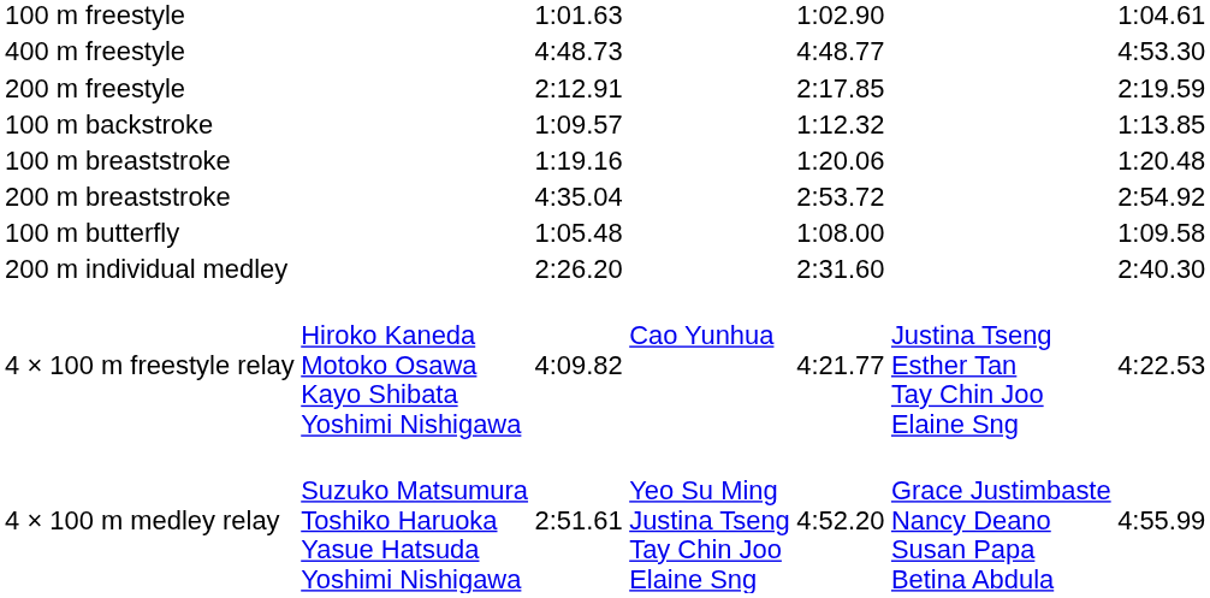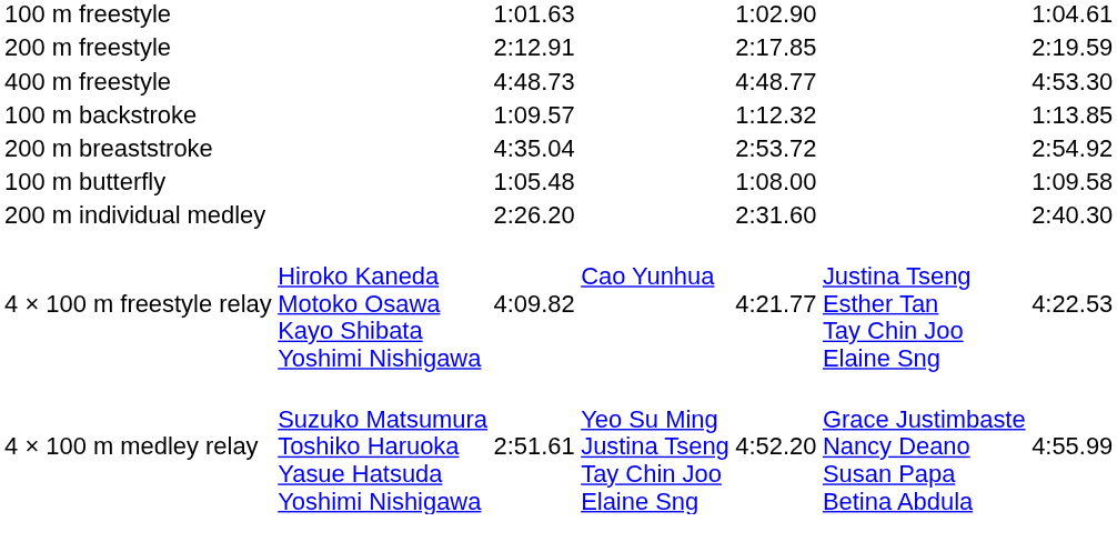 <table>
 <tr>
 <td>100 m freestyle<br></td>
 <td></td>
 <td>1:01.63</td>
 <td></td>
 <td>1:02.90</td>
 <td></td>
 <td>1:04.61</td>
 </tr>
 <tr>
+<td>200 m freestyle<br></td>
+<td></td>
+<td>2:12.91<br></td>
+<td></td>
+<td>2:17.85</td>
+<td></td>
+<td>2:19.59</td>
+</tr>
+<tr>
 <td>400 m freestyle<br></td>
 <td></td>
 <td>4:48.73<br></td>
 <td></td>
 <td>4:48.77</td>
 <td></td>
 <td>4:53.30</td>
 </tr>
 <tr>
-<td>200 m freestyle<br></td>
-<td></td>
-<td>2:12.91<br></td>
-<td></td>
-<td>2:17.85</td>
-<td></td>
-<td>2:19.59</td>
-</tr>
-<tr>
 <td>100 m backstroke<br></td>
 <td></td>
 <td>1:09.57</td>
 <td></td>
 <td>1:12.32</td>
 <td></td>
 <td>1:13.85</td>
-</tr>
-<tr>
-<td>100 m breaststroke<br></td>
-<td></td>
-<td>1:19.16</td>
-<td></td>
-<td>1:20.06</td>
-<td></td>
-<td>1:20.48</td>
 </tr>
 <tr>
 <td>200 m breaststroke<br></td>
 <td></td>
 <td>4:35.04<br></td>
 <td></td>
 <td>2:53.72</td>
 <td></td>
 <td>2:54.92</td>
 </tr>
 <tr>
 <td>100 m butterfly<br></td>
 <td></td>
 <td>1:05.48<br></td>
 <td></td>
 <td>1:08.00</td>
 <td></td>
 <td>1:09.58</td>
 </tr>
 <tr>
 <td>200 m individual medley<br></td>
 <td></td>
 <td>2:26.20<br></td>
 <td></td>
 <td>2:31.60</td>
 <td></td>
 <td>2:40.30</td>
 </tr>
 <tr>
 <td>4 × 100 m freestyle relay<br></td>
 <td><br><a href='#'>Hiroko Kaneda</a><br><a href='#'>Motoko Osawa</a><br><a href='#'>Kayo Shibata</a><br><a href='#'>Yoshimi Nishigawa</a></td>
 <td>4:09.82<br></td>
 <td valign=top><br><a href='#'>Cao Yunhua</a></td>
 <td>4:21.77</td>
 <td><br><a href='#'>Justina Tseng</a><br><a href='#'>Esther Tan</a><br><a href='#'>Tay Chin Joo</a><br><a href='#'>Elaine Sng</a></td>
 <td>4:22.53</td>
 </tr>
 <tr>
 <td>4 × 100 m medley relay<br></td>
 <td><br><a href='#'>Suzuko Matsumura</a><br><a href='#'>Toshiko Haruoka</a><br><a href='#'>Yasue Hatsuda</a><br><a href='#'>Yoshimi Nishigawa</a></td>
 <td>2:51.61</td>
 <td><br><a href='#'>Yeo Su Ming</a><br><a href='#'>Justina Tseng</a><br><a href='#'>Tay Chin Joo</a><br><a href='#'>Elaine Sng</a></td>
 <td>4:52.20</td>
 <td><br><a href='#'>Grace Justimbaste</a><br><a href='#'>Nancy Deano</a><br><a href='#'>Susan Papa</a><br><a href='#'>Betina Abdula</a></td>
 <td>4:55.99</td>
 </tr>
 </table>
